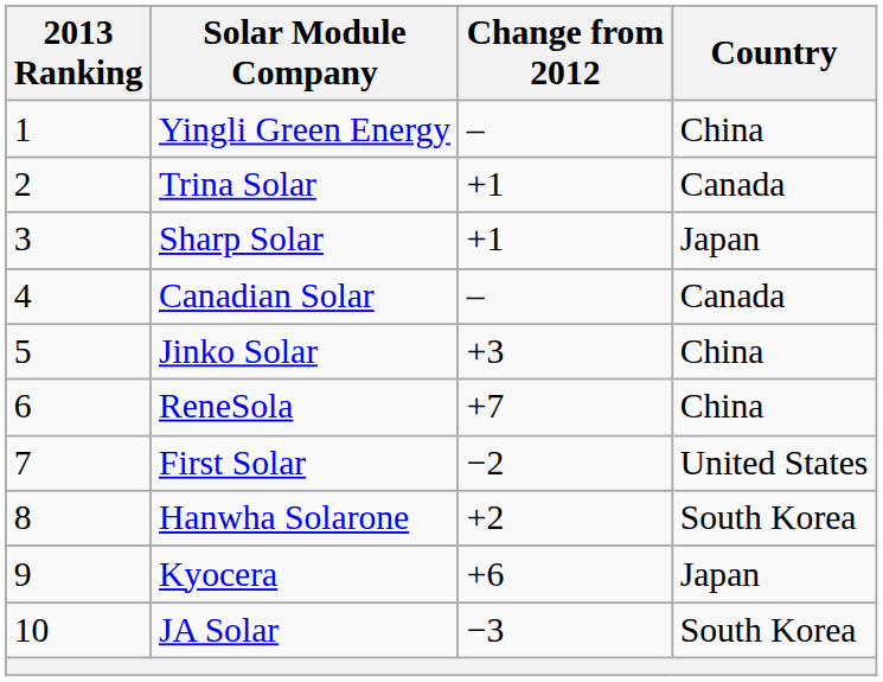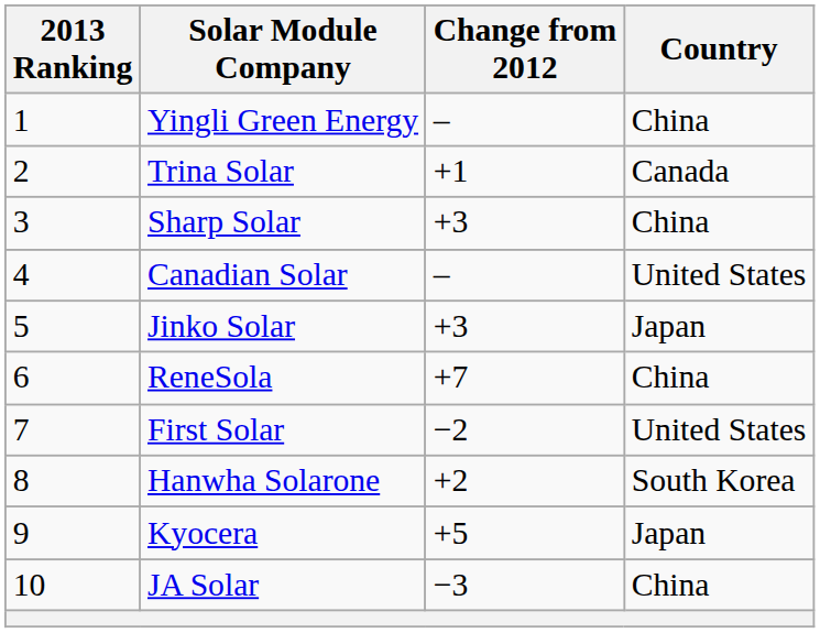 <table class="wikitable">
 <tr>
 <th>2013<br>Ranking</th>
 <th>Solar Module <br> Company</th>
 <th>Change from<br>2012</th>
 <th>Country</th>
 </tr>
 <tr>
 <td>1</td>
 <td><a href='#'>Yingli Green Energy</a></td>
 <td>–</td>
 <td> China</td>
 </tr>
 <tr>
 <td>2</td>
 <td><a href='#'>Trina Solar</a></td>
 <td>+1</td>
 <td> Canada</td>
 </tr>
 <tr>
 <td>3</td>
 <td><a href='#'>Sharp Solar</a></td>
-<td>+1</td>
-<td> Japan</td>
+<td>+3</td>
+<td> China</td>
 </tr>
 <tr>
 <td>4</td>
 <td><a href='#'>Canadian Solar</a></td>
 <td>–</td>
-<td> Canada</td>
+<td> United States</td>
 </tr>
 <tr>
 <td>5</td>
 <td><a href='#'>Jinko Solar</a></td>
 <td>+3</td>
-<td> China</td>
+<td> Japan</td>
 </tr>
 <tr>
 <td>6</td>
 <td><a href='#'>ReneSola</a></td>
 <td>+7</td>
 <td> China</td>
 </tr>
 <tr>
 <td>7</td>
 <td><a href='#'>First Solar</a></td>
 <td>−2</td>
 <td> United States</td>
 </tr>
 <tr>
 <td>8</td>
 <td><a href='#'>Hanwha Solarone</a></td>
 <td>+2</td>
 <td> South Korea</td>
 </tr>
 <tr>
 <td>9</td>
 <td><a href='#'>Kyocera</a></td>
-<td>+6</td>
+<td>+5</td>
 <td> Japan</td>
 </tr>
 <tr>
 <td>10</td>
 <td><a href='#'>JA Solar</a></td>
 <td>−3</td>
-<td> South Korea</td>
+<td> China</td>
 </tr>
 <tr>
 <th colspan=6></th>
 </tr>
 </table>
